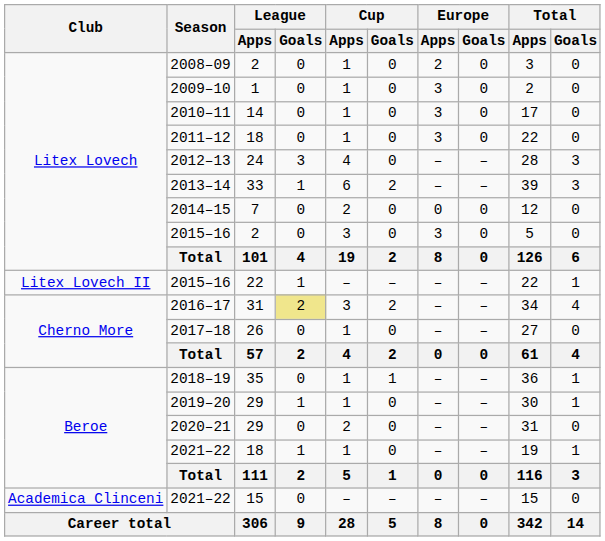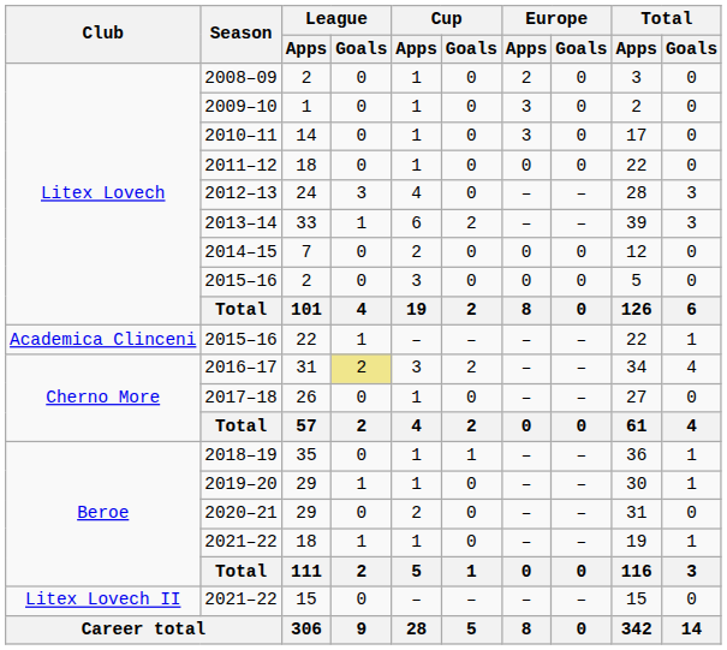 <table class="wikitable" style="font-size:90%; text-align: center">
 <tr>
 <th rowspan=2>Club</th>
 <th rowspan=2>Season</th>
 <th colspan=2>League</th>
 <th colspan=2>Cup</th>
 <th colspan=2>Europe</th>
 <th colspan=2>Total</th>
 </tr>
 <tr>
 <th>Apps</th>
 <th>Goals</th>
 <th>Apps</th>
 <th>Goals</th>
 <th>Apps</th>
 <th>Goals</th>
 <th>Apps</th>
 <th>Goals</th>
 </tr>
 <tr>
 <td rowspan=9><a href='#'>Litex Lovech</a></td>
 <td>2008–09</td>
 <td>2</td>
 <td>0</td>
 <td>1</td>
 <td>0</td>
 <td>2</td>
 <td>0</td>
 <td>3</td>
 <td>0</td>
 </tr>
 <tr>
 <td>2009–10</td>
 <td>1</td>
 <td>0</td>
 <td>1</td>
 <td>0</td>
 <td>3</td>
 <td>0</td>
 <td>2</td>
 <td>0</td>
 </tr>
 <tr>
 <td>2010–11</td>
 <td>14</td>
 <td>0</td>
 <td>1</td>
 <td>0</td>
 <td>3</td>
 <td>0</td>
 <td>17</td>
 <td>0</td>
 </tr>
 <tr>
 <td>2011–12</td>
 <td>18</td>
 <td>0</td>
 <td>1</td>
 <td>0</td>
-<td>3</td>
+<td>0</td>
 <td>0</td>
 <td>22</td>
 <td>0</td>
 </tr>
 <tr>
 <td>2012–13</td>
 <td>24</td>
 <td>3</td>
 <td>4</td>
 <td>0</td>
 <td>–</td>
 <td>–</td>
 <td>28</td>
 <td>3</td>
 </tr>
 <tr>
 <td>2013–14</td>
 <td>33</td>
 <td>1</td>
 <td>6</td>
 <td>2</td>
 <td>–</td>
 <td>–</td>
 <td>39</td>
 <td>3</td>
 </tr>
 <tr>
 <td>2014–15</td>
 <td>7</td>
 <td>0</td>
 <td>2</td>
 <td>0</td>
 <td>0</td>
 <td>0</td>
 <td>12</td>
 <td>0</td>
 </tr>
 <tr>
 <td>2015–16</td>
 <td>2</td>
 <td>0</td>
 <td>3</td>
 <td>0</td>
-<td>3</td>
+<td>0</td>
 <td>0</td>
 <td>5</td>
 <td>0</td>
 </tr>
 <tr>
 <th colspan=1>Total</th>
 <th>101</th>
 <th>4</th>
 <th>19</th>
 <th>2</th>
 <th>8</th>
 <th>0</th>
 <th>126</th>
 <th>6</th>
 </tr>
 <tr>
-<td rowspan=1><a href='#'>Litex Lovech II</a></td>
+<td rowspan=1><a href='#'>Academica Clinceni</a></td>
 <td>2015–16</td>
 <td>22</td>
 <td>1</td>
 <td>–</td>
 <td>–</td>
 <td>–</td>
 <td>–</td>
 <td>22</td>
 <td>1</td>
 </tr>
 <tr>
 <td rowspan=3><a href='#'>Cherno More</a></td>
 <td>2016–17</td>
 <td>31</td>
 <td style="background: khaki;">2</td>
 <td>3</td>
 <td>2</td>
 <td>–</td>
 <td>–</td>
 <td>34</td>
 <td>4</td>
 </tr>
 <tr>
 <td>2017–18</td>
 <td>26</td>
 <td>0</td>
 <td>1</td>
 <td>0</td>
 <td>–</td>
 <td>–</td>
 <td>27</td>
 <td>0</td>
 </tr>
 <tr>
 <th colspan=1>Total</th>
 <th>57</th>
 <th>2</th>
 <th>4</th>
 <th>2</th>
 <th>0</th>
 <th>0</th>
 <th>61</th>
 <th>4</th>
 </tr>
 <tr>
 <td rowspan=5><a href='#'>Beroe</a></td>
 <td>2018–19</td>
 <td>35</td>
 <td>0</td>
 <td>1</td>
 <td>1</td>
 <td>–</td>
 <td>–</td>
 <td>36</td>
 <td>1</td>
 </tr>
 <tr>
 <td>2019–20</td>
 <td>29</td>
 <td>1</td>
 <td>1</td>
 <td>0</td>
 <td>–</td>
 <td>–</td>
 <td>30</td>
 <td>1</td>
 </tr>
 <tr>
 <td>2020–21</td>
 <td>29</td>
 <td>0</td>
 <td>2</td>
 <td>0</td>
 <td>–</td>
 <td>–</td>
 <td>31</td>
 <td>0</td>
 </tr>
 <tr>
 <td>2021–22</td>
 <td>18</td>
 <td>1</td>
 <td>1</td>
 <td>0</td>
 <td>–</td>
 <td>–</td>
 <td>19</td>
 <td>1</td>
 </tr>
 <tr>
 <th colspan=1>Total</th>
 <th>111</th>
 <th>2</th>
 <th>5</th>
 <th>1</th>
 <th>0</th>
 <th>0</th>
 <th>116</th>
 <th>3</th>
 </tr>
 <tr>
-<td rowspan=1><a href='#'>Academica Clinceni</a></td>
+<td rowspan=1><a href='#'>Litex Lovech II</a></td>
 <td>2021–22</td>
 <td>15</td>
 <td>0</td>
 <td>–</td>
 <td>–</td>
 <td>–</td>
 <td>–</td>
 <td>15</td>
 <td>0</td>
 </tr>
 <tr>
 <th colspan=2>Career total</th>
 <th>306</th>
 <th>9</th>
 <th>28</th>
 <th>5</th>
 <th>8</th>
 <th>0</th>
 <th>342</th>
 <th>14</th>
 </tr>
 </table>
